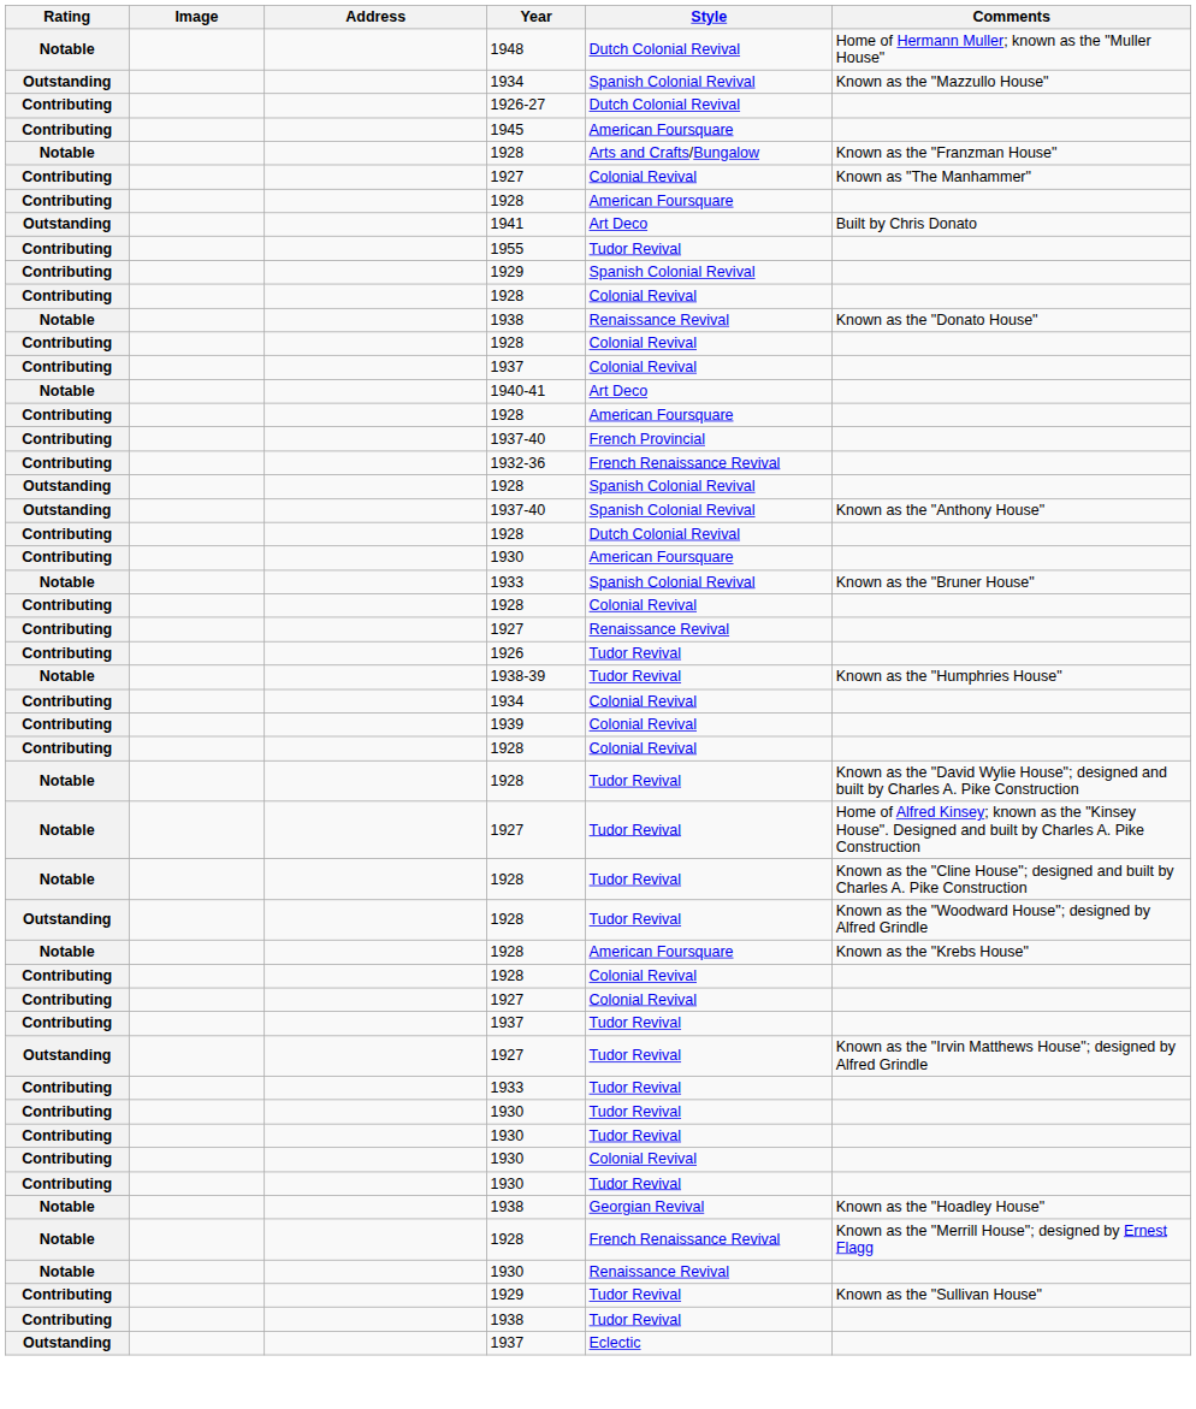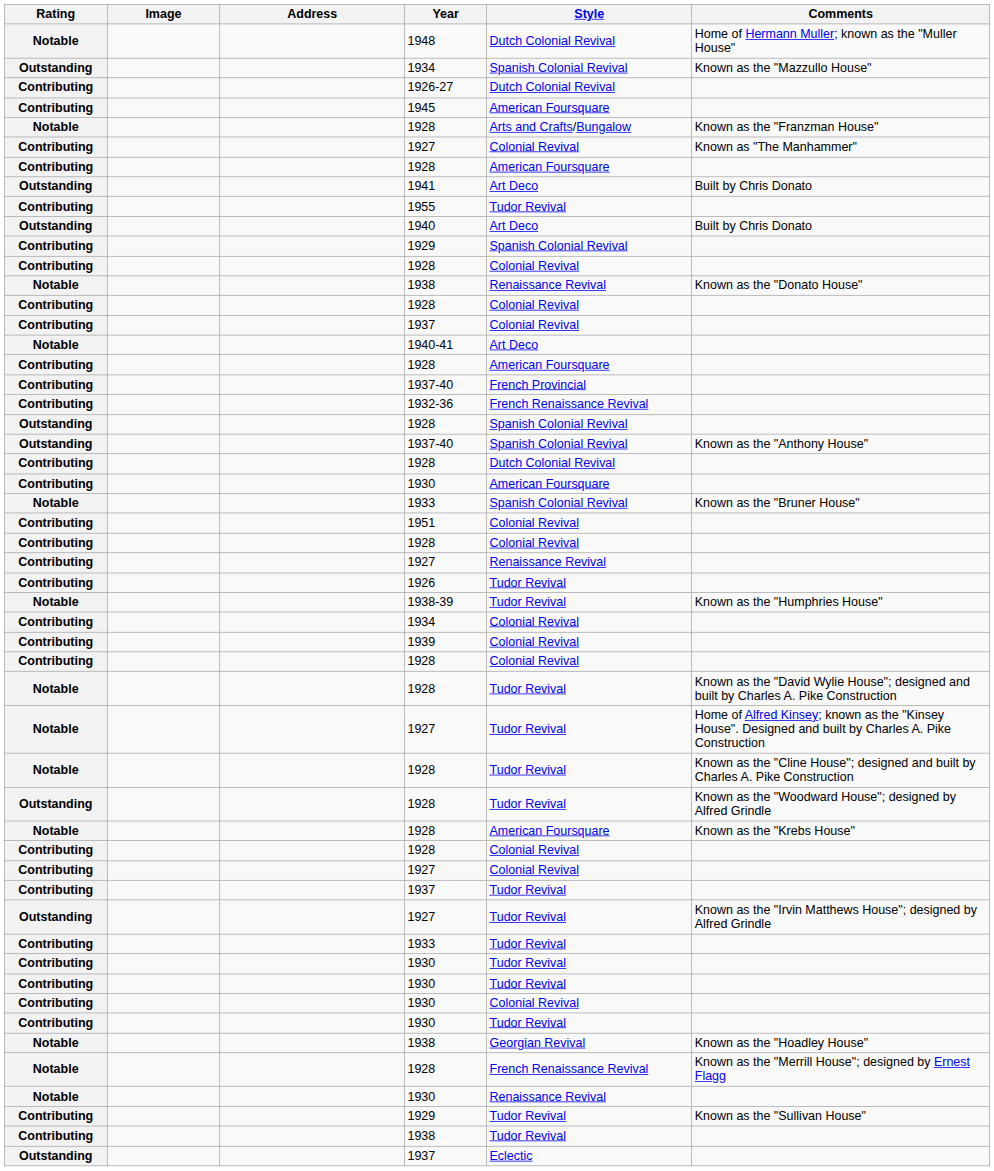 <table class="wikitable sortable" style="width:100%">
 <tr>
 <th width = 10% ><strong>Rating</strong></th>
 <th width = 11% ><strong>Image</strong></th>
 <th width = 18% ><strong>Address</strong></th>
 <th width = 8% ><strong>Year</strong></th>
 <th width = 20% ><strong><a href='#'>Style</a></strong></th>
 <th width = 29% ><strong>Comments</strong></th>
 </tr>
 <tr ->
 <th>Notable</th>
 <td></td>
 <td><br><small></small></td>
 <td>1948</td>
 <td><a href='#'>Dutch Colonial Revival</a></td>
 <td>Home of <a href='#'>Hermann Muller</a>; known as the "Muller House"</td>
 </tr>
 <tr ->
 <th>Outstanding</th>
 <td></td>
 <td><br><small></small></td>
 <td>1934</td>
 <td><a href='#'>Spanish Colonial Revival</a></td>
 <td>Known as the "Mazzullo House"</td>
 </tr>
 <tr ->
 <th>Contributing</th>
 <td></td>
 <td><br><small></small></td>
 <td>1926-27</td>
 <td><a href='#'>Dutch Colonial Revival</a></td>
 <td></td>
 </tr>
 <tr ->
 <th>Contributing</th>
 <td></td>
 <td><br><small></small></td>
 <td>1945</td>
 <td><a href='#'>American Foursquare</a></td>
 <td></td>
 </tr>
 <tr ->
 <th>Notable</th>
 <td></td>
 <td><br><small></small></td>
 <td>1928</td>
 <td><a href='#'>Arts and Crafts</a>/<a href='#'>Bungalow</a></td>
 <td>Known as the "Franzman House"</td>
 </tr>
 <tr ->
 <th>Contributing</th>
 <td></td>
 <td><br><small></small></td>
 <td>1927</td>
 <td><a href='#'>Colonial Revival</a></td>
 <td>Known as "The Manhammer"</td>
 </tr>
 <tr ->
 <th>Contributing</th>
 <td></td>
 <td><br><small></small></td>
 <td>1928</td>
 <td><a href='#'>American Foursquare</a></td>
 <td></td>
 </tr>
 <tr ->
 <th>Outstanding</th>
 <td></td>
 <td><br><small></small></td>
 <td>1941</td>
 <td><a href='#'>Art Deco</a></td>
 <td>Built by Chris Donato</td>
 </tr>
 <tr ->
 <th>Contributing</th>
 <td></td>
 <td><br><small></small></td>
 <td>1955</td>
 <td><a href='#'>Tudor Revival</a></td>
 <td></td>
+</tr>
+<tr ->
+<th>Outstanding</th>
+<td></td>
+<td><br><small></small></td>
+<td>1940</td>
+<td><a href='#'>Art Deco</a></td>
+<td>Built by Chris Donato</td>
 </tr>
 <tr ->
 <th>Contributing</th>
 <td></td>
 <td><br><small></small></td>
 <td>1929</td>
 <td><a href='#'>Spanish Colonial Revival</a></td>
 <td></td>
 </tr>
 <tr ->
 <th>Contributing</th>
 <td></td>
 <td><br><small></small></td>
 <td>1928</td>
 <td><a href='#'>Colonial Revival</a></td>
 <td></td>
 </tr>
 <tr ->
 <th>Notable</th>
 <td></td>
 <td><br><small></small></td>
 <td>1938</td>
 <td><a href='#'>Renaissance Revival</a></td>
 <td>Known as the "Donato House"</td>
 </tr>
 <tr ->
 <th>Contributing</th>
 <td></td>
 <td><br><small></small></td>
 <td>1928</td>
 <td><a href='#'>Colonial Revival</a></td>
 <td></td>
 </tr>
 <tr ->
 <th>Contributing</th>
 <td></td>
 <td><br><small></small></td>
 <td>1937</td>
 <td><a href='#'>Colonial Revival</a></td>
 <td></td>
 </tr>
 <tr ->
 <th>Notable</th>
 <td></td>
 <td><br><small></small></td>
 <td>1940-41</td>
 <td><a href='#'>Art Deco</a></td>
 <td></td>
 </tr>
 <tr ->
 <th>Contributing</th>
 <td></td>
 <td><br><small></small></td>
 <td>1928</td>
 <td><a href='#'>American Foursquare</a></td>
 <td></td>
 </tr>
 <tr ->
 <th>Contributing</th>
 <td></td>
 <td><br><small></small></td>
 <td>1937-40</td>
 <td><a href='#'>French Provincial</a></td>
 <td></td>
 </tr>
 <tr ->
 <th>Contributing</th>
 <td></td>
 <td><br><small></small></td>
 <td>1932-36</td>
 <td><a href='#'>French Renaissance Revival</a></td>
 <td></td>
 </tr>
 <tr ->
 <th>Outstanding</th>
 <td></td>
 <td><br><small></small></td>
 <td>1928</td>
 <td><a href='#'>Spanish Colonial Revival</a></td>
 <td></td>
 </tr>
 <tr ->
 <th>Outstanding</th>
 <td></td>
 <td><br><small></small></td>
 <td>1937-40</td>
 <td><a href='#'>Spanish Colonial Revival</a></td>
 <td>Known as the "Anthony House"</td>
 </tr>
 <tr ->
 <th>Contributing</th>
 <td></td>
 <td><br><small></small></td>
 <td>1928</td>
 <td><a href='#'>Dutch Colonial Revival</a></td>
 <td></td>
 </tr>
 <tr ->
 <th>Contributing</th>
 <td></td>
 <td><br><small></small></td>
 <td>1930</td>
 <td><a href='#'>American Foursquare</a></td>
 <td></td>
 </tr>
 <tr ->
 <th>Notable</th>
 <td></td>
 <td><br><small></small></td>
 <td>1933</td>
 <td><a href='#'>Spanish Colonial Revival</a></td>
 <td>Known as the "Bruner House"</td>
+</tr>
+<tr ->
+<th>Contributing</th>
+<td></td>
+<td><br><small></small></td>
+<td>1951</td>
+<td><a href='#'>Colonial Revival</a></td>
+<td></td>
 </tr>
 <tr ->
 <th>Contributing</th>
 <td></td>
 <td><br><small></small></td>
 <td>1928</td>
 <td><a href='#'>Colonial Revival</a></td>
 <td></td>
 </tr>
 <tr ->
 <th>Contributing</th>
 <td></td>
 <td><br><small></small></td>
 <td>1927</td>
 <td><a href='#'>Renaissance Revival</a></td>
 <td></td>
 </tr>
 <tr ->
 <th>Contributing</th>
 <td></td>
 <td><br><small></small></td>
 <td>1926</td>
 <td><a href='#'>Tudor Revival</a></td>
 <td></td>
 </tr>
 <tr ->
 <th>Notable</th>
 <td></td>
 <td><br><small></small></td>
 <td>1938-39</td>
 <td><a href='#'>Tudor Revival</a></td>
 <td>Known as the "Humphries House"</td>
 </tr>
 <tr ->
 <th>Contributing</th>
 <td></td>
 <td><br><small></small></td>
 <td>1934</td>
 <td><a href='#'>Colonial Revival</a></td>
 <td></td>
 </tr>
 <tr ->
 <th>Contributing</th>
 <td></td>
 <td><br><small></small></td>
 <td>1939</td>
 <td><a href='#'>Colonial Revival</a></td>
 <td></td>
 </tr>
 <tr ->
 <th>Contributing</th>
 <td></td>
 <td><br><small></small></td>
 <td>1928</td>
 <td><a href='#'>Colonial Revival</a></td>
 <td></td>
 </tr>
 <tr ->
 <th>Notable</th>
 <td></td>
 <td><br><small></small></td>
 <td>1928</td>
 <td><a href='#'>Tudor Revival</a></td>
 <td>Known as the "David Wylie House"; designed and built by Charles A. Pike Construction</td>
 </tr>
 <tr ->
 <th>Notable</th>
 <td></td>
 <td><br><small></small></td>
 <td>1927</td>
 <td><a href='#'>Tudor Revival</a></td>
 <td>Home of <a href='#'>Alfred Kinsey</a>; known as the "Kinsey House".  Designed and built by Charles A. Pike Construction</td>
 </tr>
 <tr ->
 <th>Notable</th>
 <td></td>
 <td><br><small></small></td>
 <td>1928</td>
 <td><a href='#'>Tudor Revival</a></td>
 <td>Known as the "Cline House"; designed and built by Charles A. Pike Construction</td>
 </tr>
 <tr ->
 <th>Outstanding</th>
 <td></td>
 <td><br><small></small></td>
 <td>1928</td>
 <td><a href='#'>Tudor Revival</a></td>
 <td>Known as the "Woodward House"; designed by Alfred Grindle</td>
 </tr>
 <tr ->
 <th>Notable</th>
 <td></td>
 <td><br><small></small></td>
 <td>1928</td>
 <td><a href='#'>American Foursquare</a></td>
 <td>Known as the "Krebs House"</td>
 </tr>
 <tr ->
 <th>Contributing</th>
 <td></td>
 <td><br><small></small></td>
 <td>1928</td>
 <td><a href='#'>Colonial Revival</a></td>
 <td></td>
 </tr>
 <tr ->
 <th>Contributing</th>
 <td></td>
 <td><br><small></small></td>
 <td>1927</td>
 <td><a href='#'>Colonial Revival</a></td>
 <td></td>
 </tr>
 <tr ->
 <th>Contributing</th>
 <td></td>
 <td><br><small></small></td>
 <td>1937</td>
 <td><a href='#'>Tudor Revival</a></td>
 <td></td>
 </tr>
 <tr ->
 <th>Outstanding</th>
 <td></td>
 <td><br><small></small></td>
 <td>1927</td>
 <td><a href='#'>Tudor Revival</a></td>
 <td>Known as the "Irvin Matthews House"; designed by Alfred Grindle</td>
 </tr>
 <tr ->
 <th>Contributing</th>
 <td></td>
 <td><br><small></small></td>
 <td>1933</td>
 <td><a href='#'>Tudor Revival</a></td>
 <td></td>
 </tr>
 <tr ->
 <th>Contributing</th>
 <td></td>
 <td><br><small></small></td>
 <td>1930</td>
 <td><a href='#'>Tudor Revival</a></td>
 <td></td>
 </tr>
 <tr ->
 <th>Contributing</th>
 <td></td>
 <td><br><small></small></td>
 <td>1930</td>
 <td><a href='#'>Tudor Revival</a></td>
 <td></td>
 </tr>
 <tr ->
 <th>Contributing</th>
 <td></td>
 <td><br><small></small></td>
 <td>1930</td>
 <td><a href='#'>Colonial Revival</a></td>
 <td></td>
 </tr>
 <tr ->
 <th>Contributing</th>
 <td></td>
 <td><br><small></small></td>
 <td>1930</td>
 <td><a href='#'>Tudor Revival</a></td>
 <td></td>
 </tr>
 <tr ->
 <th>Notable</th>
 <td></td>
 <td><br><small></small></td>
 <td>1938</td>
 <td><a href='#'>Georgian Revival</a></td>
 <td>Known as the "Hoadley House"</td>
 </tr>
 <tr ->
 <th>Notable</th>
 <td></td>
 <td><br><small></small></td>
 <td>1928</td>
 <td><a href='#'>French Renaissance Revival</a></td>
 <td>Known as the "Merrill House"; designed by <a href='#'>Ernest Flagg</a></td>
 </tr>
 <tr ->
 <th>Notable</th>
 <td></td>
 <td><br><small></small></td>
 <td>1930</td>
 <td><a href='#'>Renaissance Revival</a></td>
 <td></td>
 </tr>
 <tr ->
 <th>Contributing</th>
 <td></td>
 <td><br><small></small></td>
 <td>1929</td>
 <td><a href='#'>Tudor Revival</a></td>
 <td>Known as the "Sullivan House"</td>
 </tr>
 <tr ->
 <th>Contributing</th>
 <td></td>
 <td><br><small></small></td>
 <td>1938</td>
 <td><a href='#'>Tudor Revival</a></td>
 <td></td>
 </tr>
 <tr ->
 <th>Outstanding</th>
 <td></td>
 <td><br><small></small></td>
 <td>1937</td>
 <td><a href='#'>Eclectic</a></td>
 <td></td>
 </tr>
 </table>
